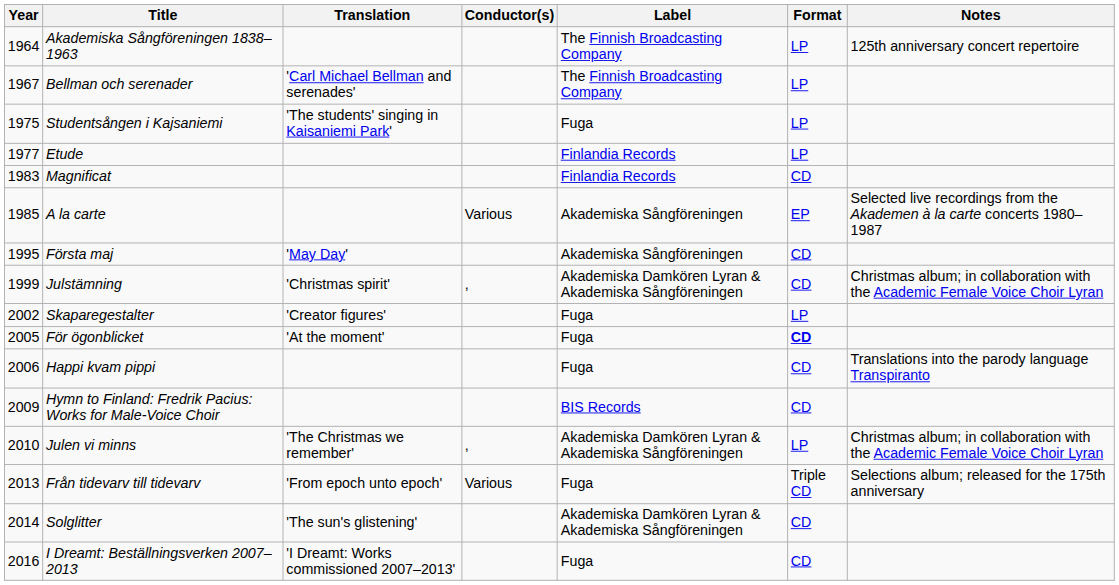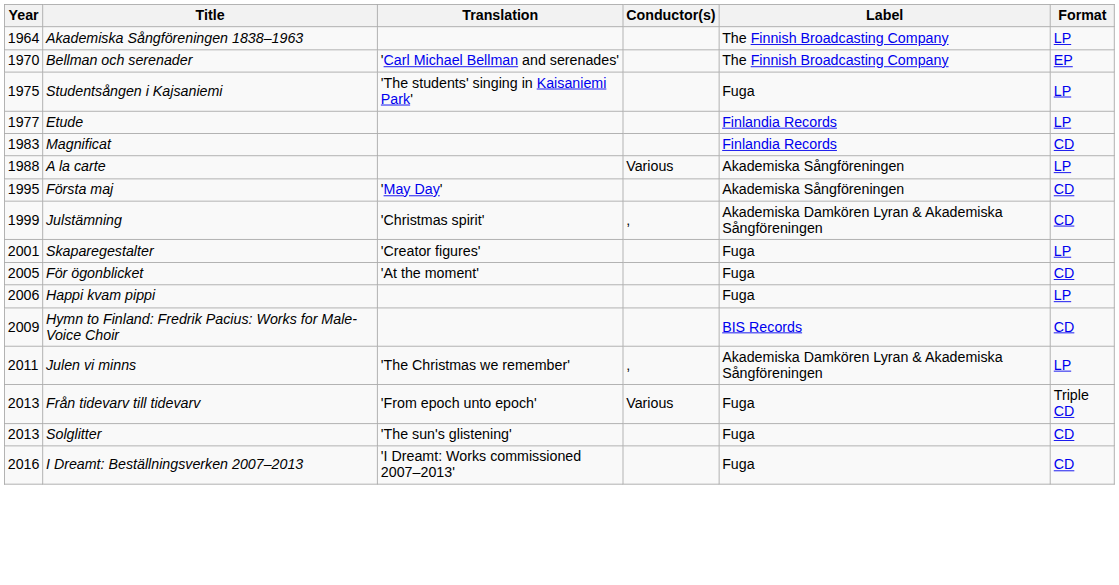 <table class="wikitable sortable collapsible" border="1">
 <tr>
 <th scope="col">Year</th>
 <th scope="col">Title</th>
 <th scope="col">Translation</th>
 <th scope="col">Conductor(s)</th>
 <th scope="col">Label</th>
 <th scope="col">Format</th>
-<th scope="col" class="unsortable">Notes</th>
 </tr>
 <tr>
 <td>1964</td>
 <td><em>Akademiska Sångföreningen 1838–1963</em></td>
 <td></td>
 <td></td>
 <td>The <a href='#'>Finnish Broadcasting Company</a></td>
 <td><a href='#'>LP</a></td>
-<td>125th anniversary concert repertoire</td>
 </tr>
 <tr>
-<td>1967</td>
+<td>1970</td>
 <td><em>Bellman och serenader</em></td>
 <td>'<a href='#'>Carl Michael Bellman</a> and serenades'</td>
 <td></td>
 <td>The <a href='#'>Finnish Broadcasting Company</a></td>
-<td><a href='#'>LP</a></td>
-<td></td>
+<td><a href='#'>EP</a></td>
 </tr>
 <tr>
 <td>1975</td>
 <td><em>Studentsången i Kajsaniemi</em></td>
 <td>'The students' singing in <a href='#'>Kaisaniemi Park</a>'</td>
 <td></td>
 <td>Fuga</td>
 <td><a href='#'>LP</a></td>
-<td></td>
 </tr>
 <tr>
 <td>1977</td>
 <td><em>Etude</em></td>
 <td></td>
 <td></td>
 <td><a href='#'>Finlandia Records</a></td>
 <td><a href='#'>LP</a></td>
-<td></td>
 </tr>
 <tr>
 <td>1983</td>
 <td><em>Magnificat</em></td>
 <td></td>
 <td></td>
 <td><a href='#'>Finlandia Records</a></td>
 <td><a href='#'>CD</a></td>
-<td></td>
 </tr>
 <tr>
-<td>1985</td>
+<td>1988</td>
 <td><em>A la carte</em></td>
 <td></td>
 <td>Various</td>
 <td>Akademiska Sångföreningen</td>
-<td><a href='#'>EP</a></td>
-<td>Selected live recordings from the <em>Akademen à la carte</em> concerts 1980–1987</td>
+<td><a href='#'>LP</a></td>
 </tr>
 <tr>
 <td>1995</td>
 <td><em>Första maj</em></td>
 <td>'<a href='#'>May Day</a>'</td>
 <td></td>
 <td>Akademiska Sångföreningen</td>
 <td><a href='#'>CD</a></td>
-<td></td>
 </tr>
 <tr>
 <td>1999</td>
 <td><em>Julstämning</em></td>
 <td>'Christmas spirit'</td>
 <td>, </td>
 <td>Akademiska Damkören Lyran & Akademiska Sångföreningen</td>
 <td><a href='#'>CD</a></td>
-<td>Christmas album; in collaboration with the <a href='#'>Academic Female Voice Choir Lyran</a></td>
 </tr>
 <tr>
-<td>2002</td>
+<td>2001</td>
 <td><em>Skaparegestalter</em></td>
 <td>'Creator figures'</td>
 <td></td>
 <td>Fuga</td>
 <td><a href='#'>LP</a></td>
-<td></td>
 </tr>
 <tr>
 <td>2005</td>
 <td><em>För ögonblicket</em></td>
 <td>'At the moment'</td>
 <td></td>
 <td>Fuga</td>
-<td><strong><a href='#'>CD</a></strong></td>
-<td></td>
+<td><a href='#'>CD</a></td>
 </tr>
 <tr>
 <td>2006</td>
 <td><em>Happi kvam pippi</em></td>
 <td></td>
 <td></td>
 <td>Fuga</td>
-<td><a href='#'>CD</a></td>
-<td>Translations into the parody language <a href='#'>Transpiranto</a></td>
+<td><a href='#'>LP</a></td>
 </tr>
 <tr>
 <td>2009</td>
 <td><em>Hymn to Finland: Fredrik Pacius: Works for Male-Voice Choir</em></td>
 <td></td>
 <td></td>
 <td><a href='#'>BIS Records</a></td>
 <td><a href='#'>CD</a></td>
-<td></td>
 </tr>
 <tr>
-<td>2010</td>
+<td>2011</td>
 <td><em>Julen vi minns</em></td>
 <td>'The Christmas we remember'</td>
 <td>, </td>
 <td>Akademiska Damkören Lyran & Akademiska Sångföreningen</td>
 <td><a href='#'>LP</a></td>
-<td>Christmas album; in collaboration with the <a href='#'>Academic Female Voice Choir Lyran</a></td>
 </tr>
 <tr>
 <td>2013</td>
 <td><em>Från tidevarv till tidevarv</em></td>
 <td>'From epoch unto epoch'</td>
 <td>Various</td>
 <td>Fuga</td>
 <td>Triple <a href='#'>CD</a></td>
-<td>Selections album; released for the 175th anniversary</td>
 </tr>
 <tr>
-<td>2014</td>
+<td>2013</td>
 <td><em>Solglitter</em></td>
 <td>'The sun's glistening'</td>
 <td></td>
-<td>Akademiska Damkören Lyran & Akademiska Sångföreningen</td>
+<td>Fuga</td>
 <td><a href='#'>CD</a></td>
-<td></td>
 </tr>
 <tr>
 <td>2016</td>
 <td><em>I Dreamt: Beställningsverken 2007–2013</em></td>
 <td>'I Dreamt: Works commissioned 2007–2013'</td>
 <td></td>
 <td>Fuga</td>
 <td><a href='#'>CD</a></td>
-<td></td>
 </tr>
 </table>
